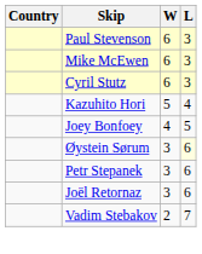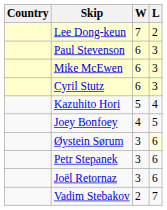 <table class=wikitable>
 <tr>
 <th>Country</th>
 <th>Skip</th>
 <th>W</th>
 <th>L</th>
+</tr>
+<tr bgcolor=#ffffcc>
+<td></td>
+<td><a href='#'>Lee Dong-keun</a></td>
+<td>7</td>
+<td>2</td>
 </tr>
 <tr bgcolor=#ffffcc>
 <td></td>
 <td><a href='#'>Paul Stevenson</a></td>
 <td>6</td>
 <td>3</td>
 </tr>
 <tr bgcolor=#ffffcc>
 <td></td>
 <td><a href='#'>Mike McEwen</a></td>
 <td>6</td>
 <td>3</td>
 </tr>
 <tr bgcolor=#ffffcc>
 <td></td>
 <td><a href='#'>Cyril Stutz</a></td>
 <td>6</td>
 <td>3</td>
 </tr>
 <tr>
 <td></td>
 <td><a href='#'>Kazuhito Hori</a></td>
 <td>5</td>
 <td>4</td>
 </tr>
 <tr>
 <td></td>
 <td><a href='#'>Joey Bonfoey</a></td>
 <td>4</td>
 <td>5</td>
 </tr>
 <tr>
 <td></td>
 <td><a href='#'>Øystein Sørum</a></td>
 <td>3</td>
 <td style="background: lightyellow;">6</td>
 </tr>
 <tr>
 <td></td>
 <td><a href='#'>Petr Stepanek</a></td>
 <td>3</td>
 <td>6</td>
 </tr>
 <tr>
 <td></td>
 <td><a href='#'>Joël Retornaz</a></td>
 <td>3</td>
 <td>6</td>
 </tr>
 <tr>
 <td></td>
 <td><a href='#'>Vadim Stebakov</a></td>
 <td>2</td>
 <td>7</td>
 </tr>
 </table>
